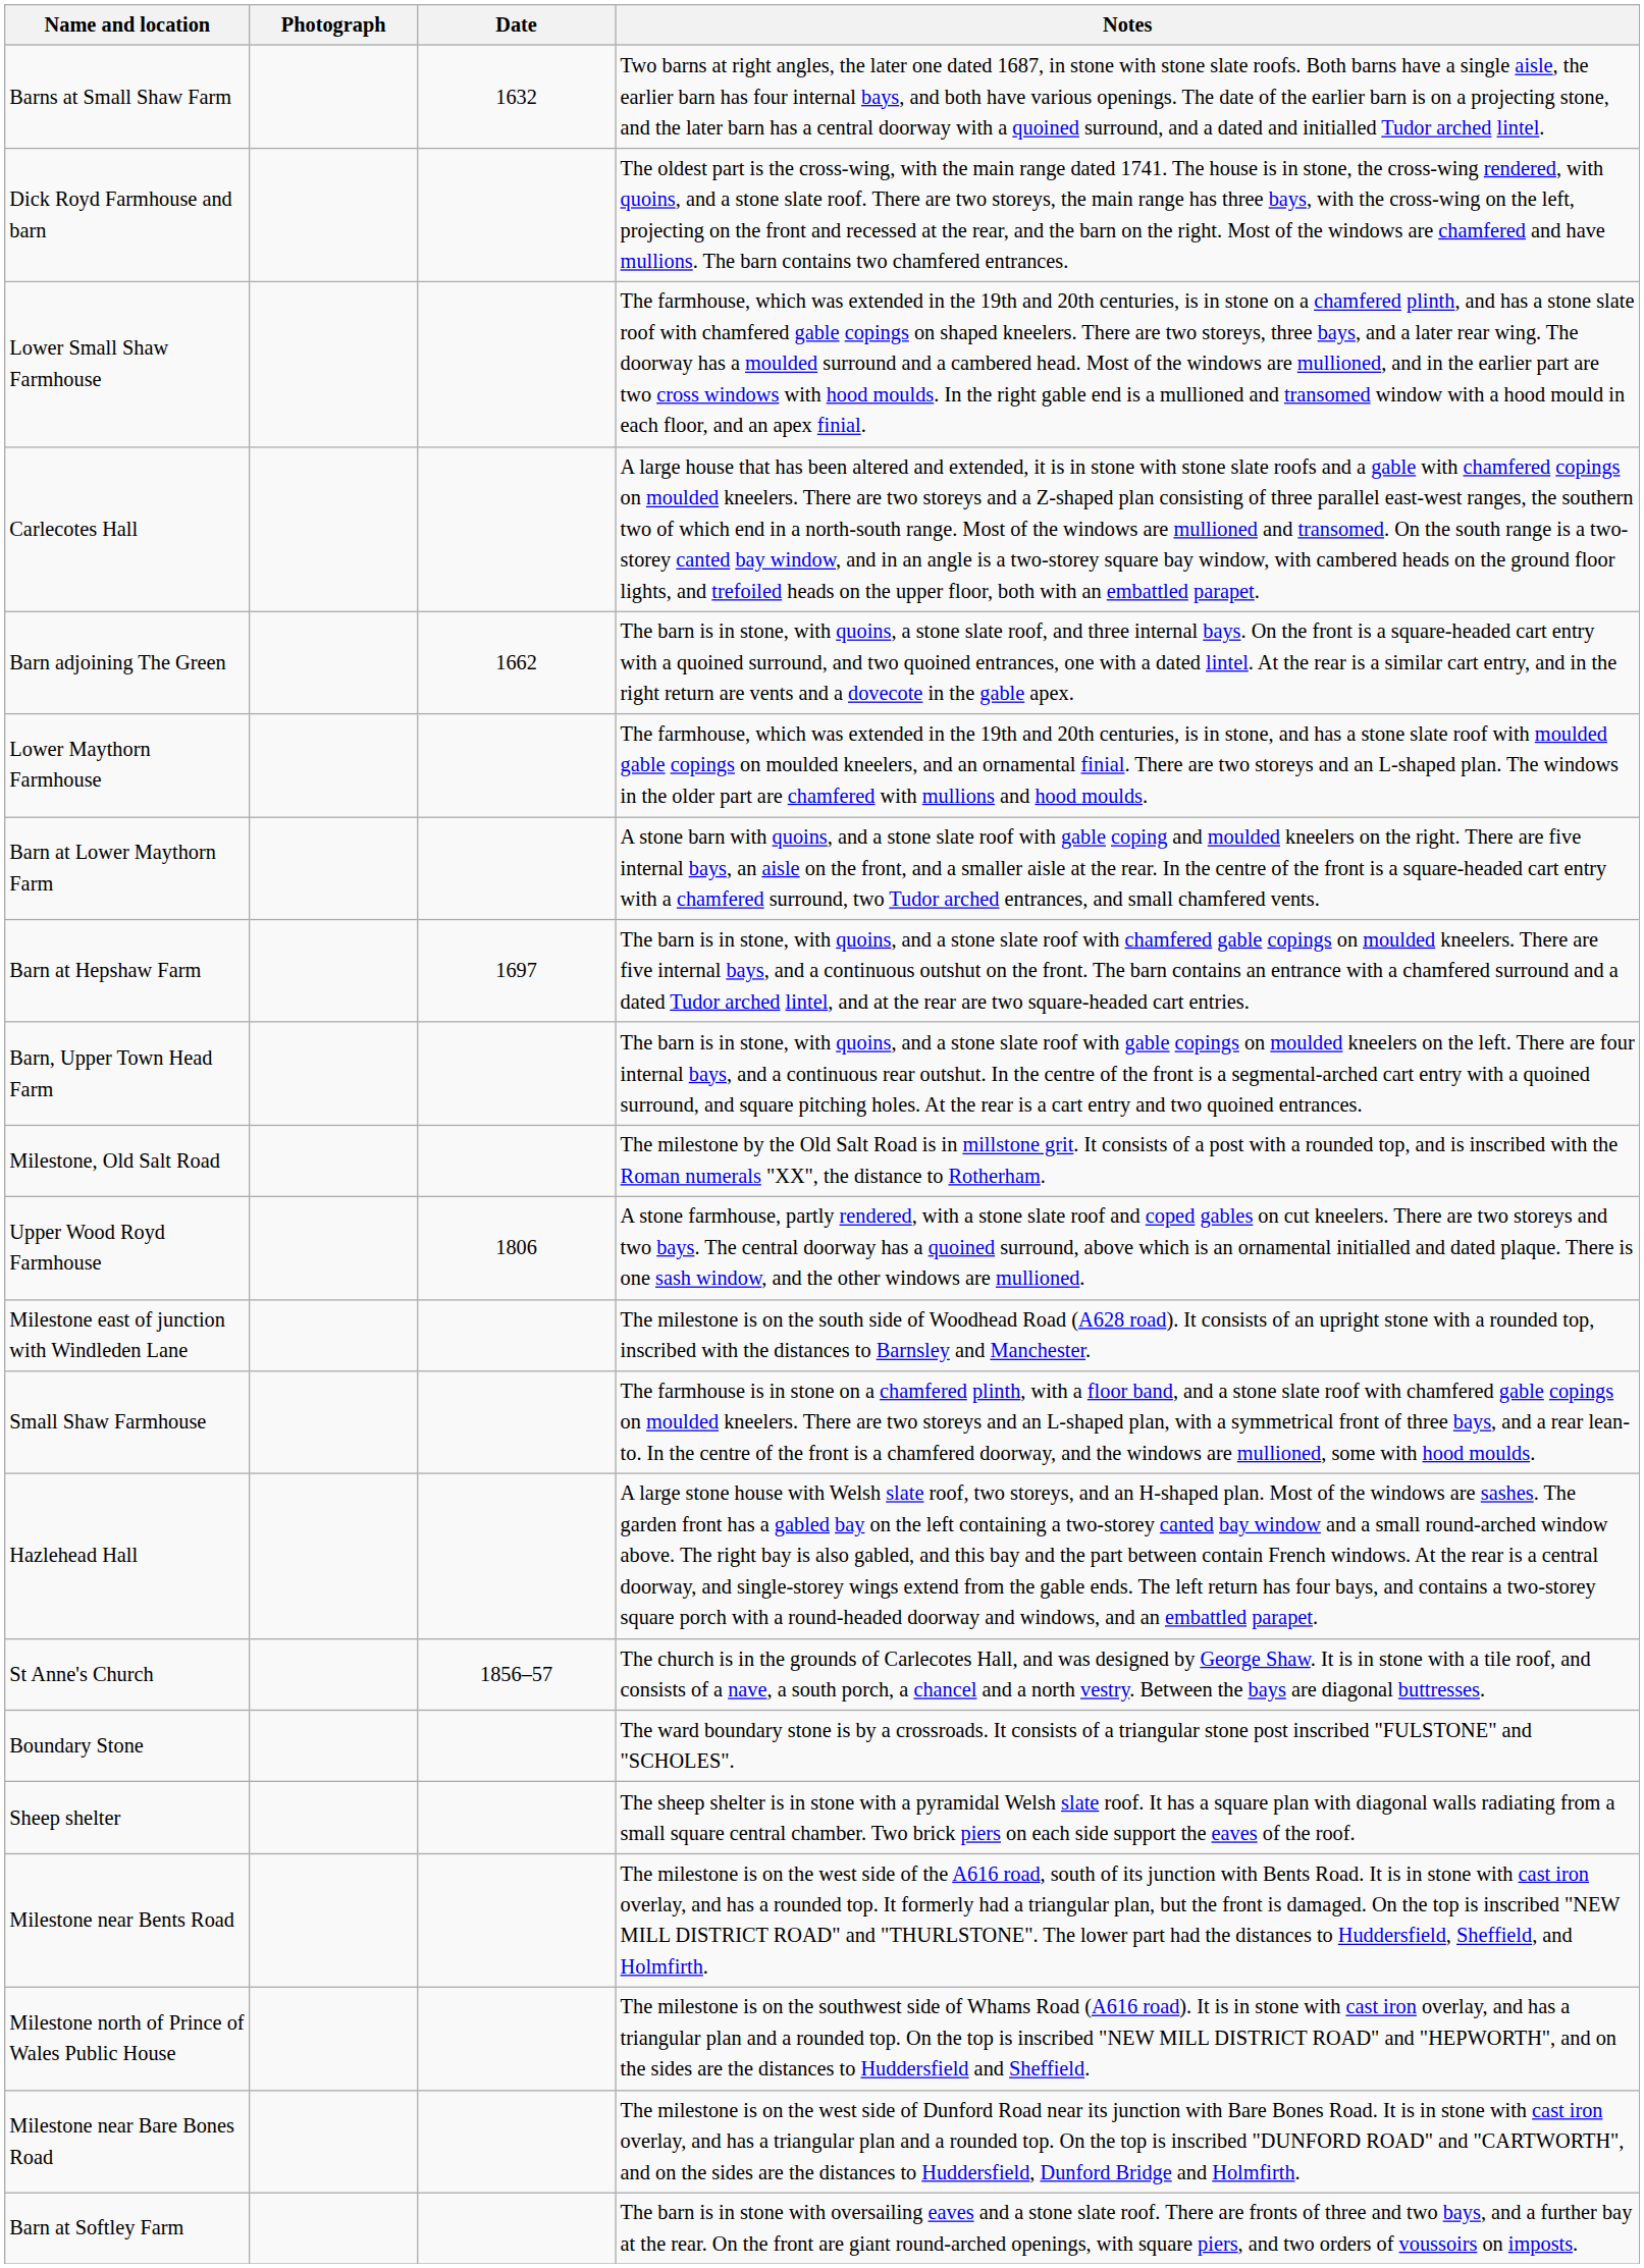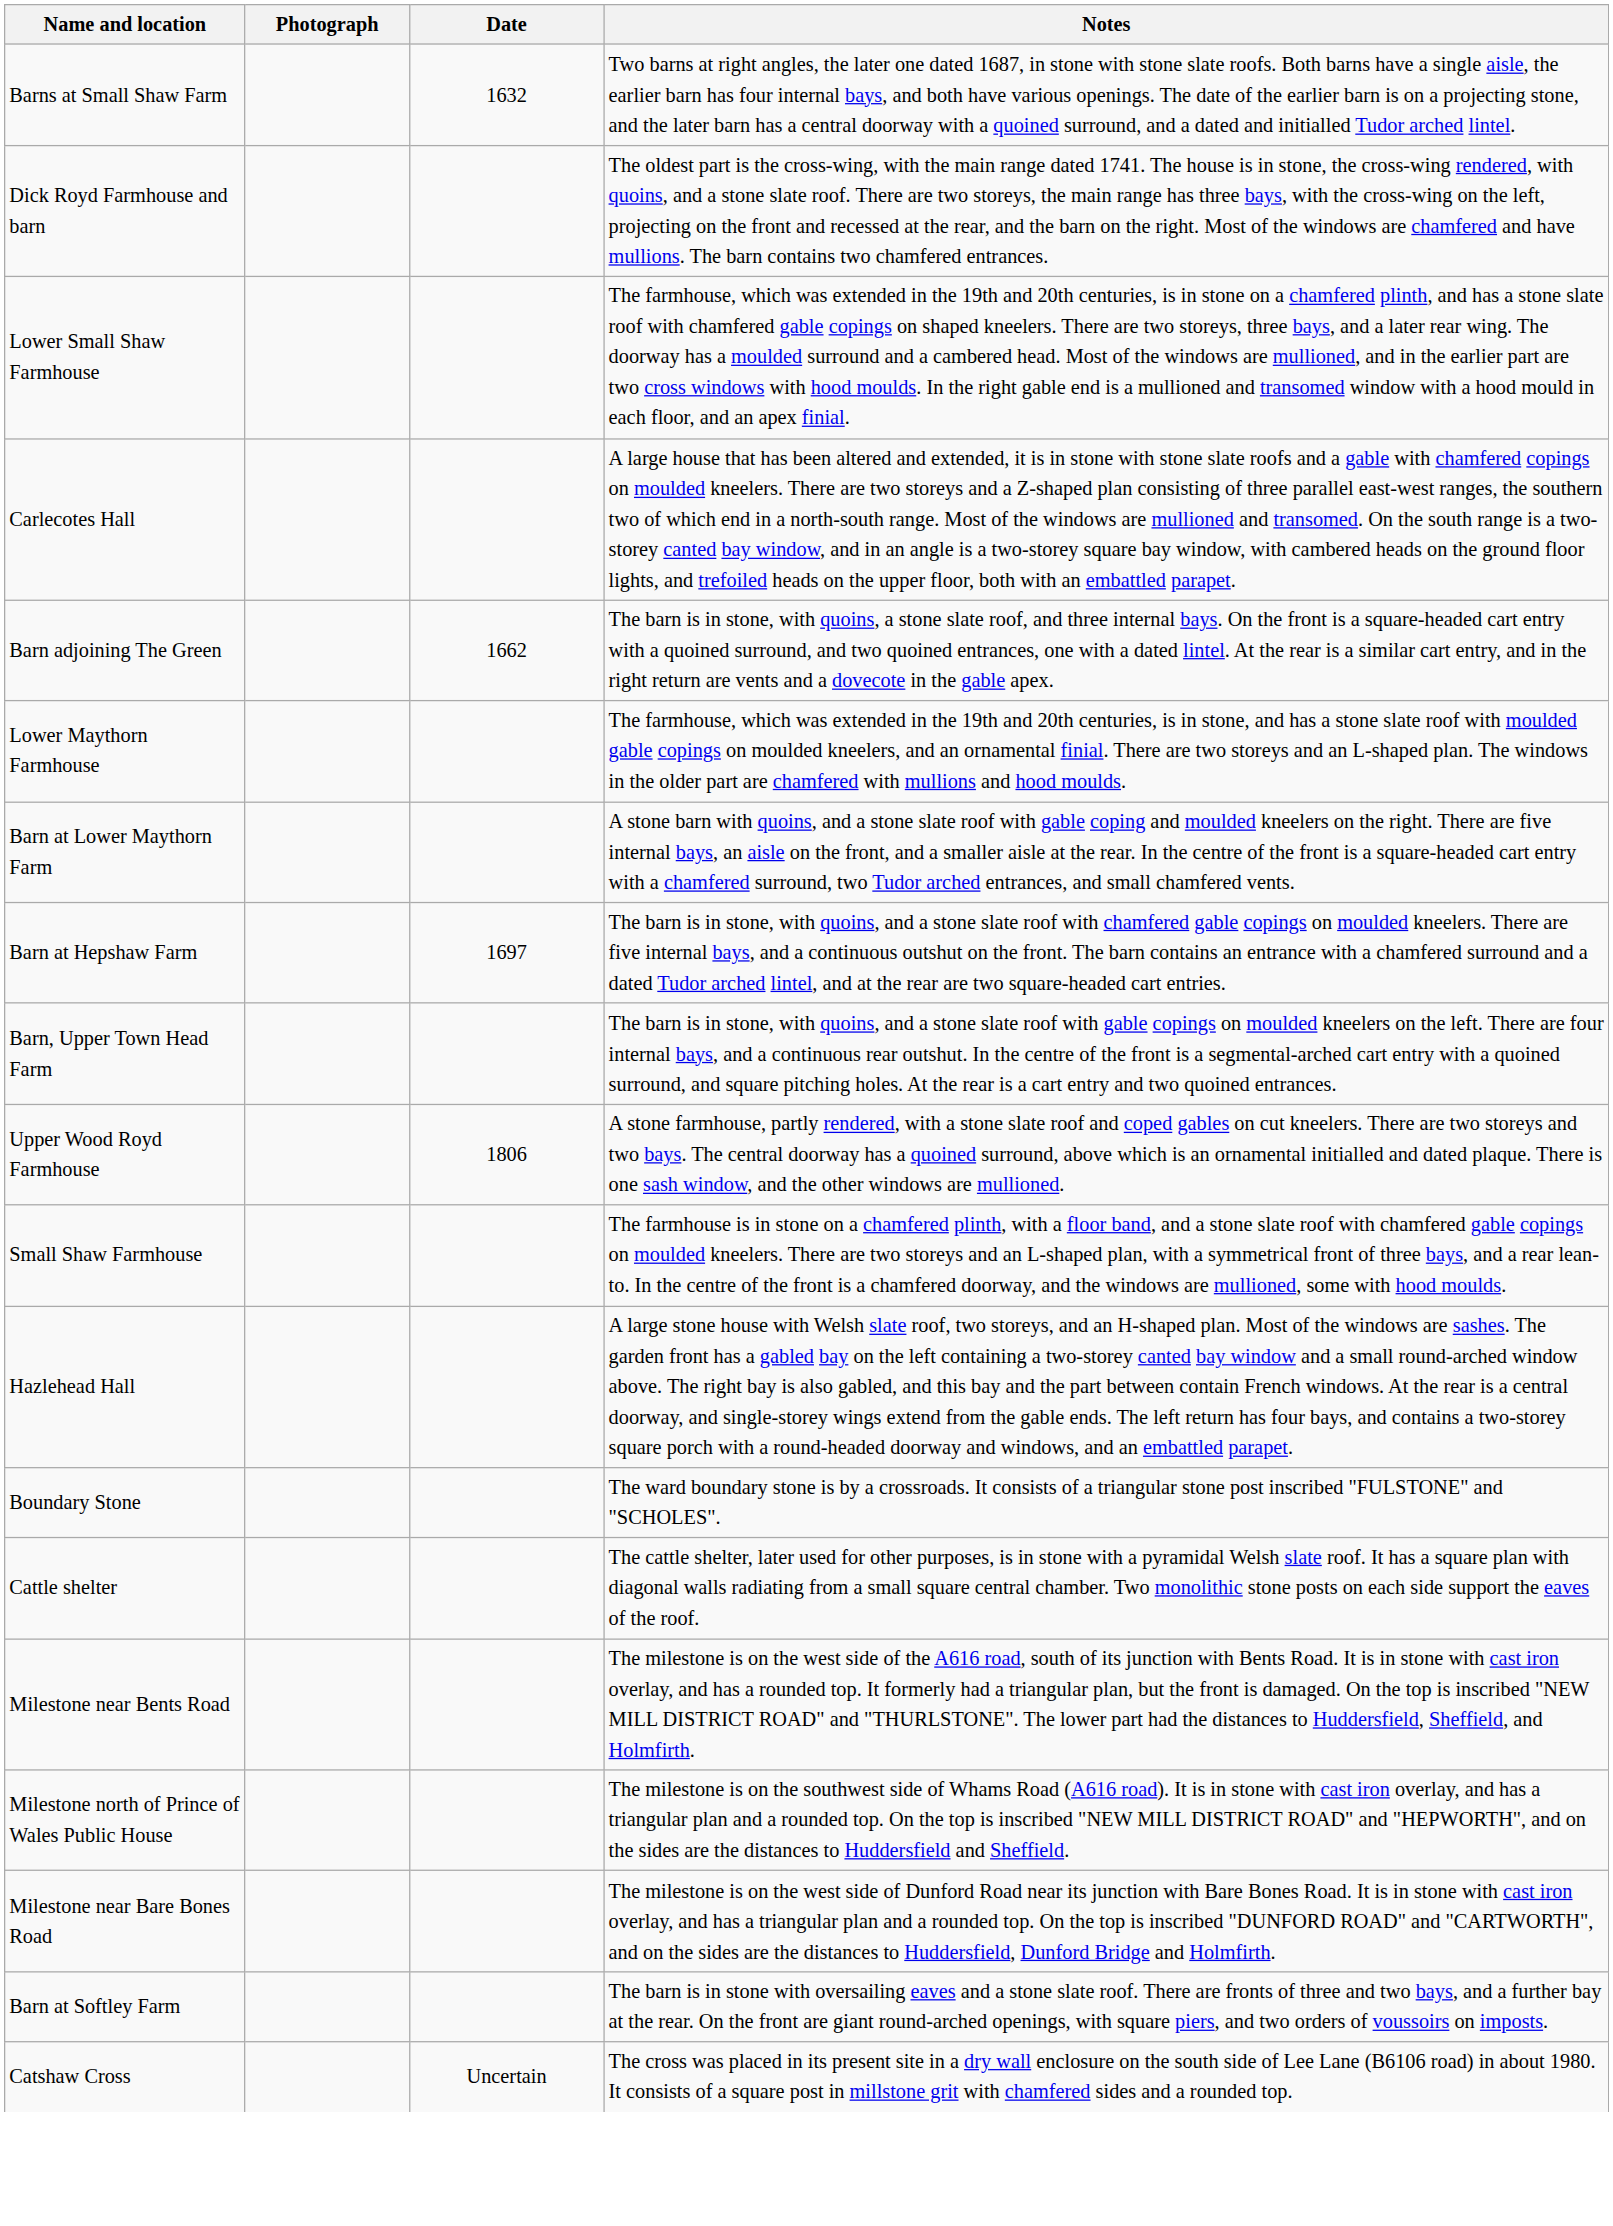 <table class="wikitable sortable plainrowheaders" style="width:100%; border:0px; text-align:left; line-height:150%">
 <tr>
 <th scope="col"  style="width:150px">Name and location</th>
 <th scope="col"  style="width:100px" class="unsortable">Photograph</th>
 <th scope="col"  style="width:120px">Date</th>
 <th scope="col"  style="width:650px" class="unsortable">Notes</th>
 </tr>
 <tr>
 <td>Barns at Small Shaw Farm<br><small></small></td>
 <td></td>
 <td align="center">1632</td>
 <td>Two barns at right angles, the later one dated 1687, in stone with stone slate roofs.  Both barns have a single <a href='#'>aisle</a>, the earlier barn has four internal <a href='#'>bays</a>, and both have various openings.  The date of the earlier barn is on a projecting stone, and the later barn has a central doorway with a <a href='#'>quoined</a> surround, and a dated and initialled <a href='#'>Tudor arched</a> <a href='#'>lintel</a>.</td>
 </tr>
 <tr>
 <td>Dick Royd Farmhouse and barn<br><small></small></td>
 <td></td>
 <td align="center"></td>
 <td>The oldest part is the cross-wing, with the main range dated 1741.  The house is in stone, the cross-wing <a href='#'>rendered</a>, with <a href='#'>quoins</a>, and a stone slate roof.  There are two storeys, the main range has three <a href='#'>bays</a>, with the cross-wing on the left, projecting on the front and recessed at the rear, and the barn on the right.  Most of the windows are <a href='#'>chamfered</a> and have <a href='#'>mullions</a>.  The barn contains two chamfered entrances.</td>
 </tr>
 <tr>
 <td>Lower Small Shaw Farmhouse<br><small></small></td>
 <td></td>
 <td align="center"></td>
 <td>The farmhouse, which was extended in the 19th and 20th centuries, is in stone on a <a href='#'>chamfered</a> <a href='#'>plinth</a>, and has a stone slate roof with chamfered <a href='#'>gable</a> <a href='#'>copings</a> on shaped kneelers.  There are two storeys, three <a href='#'>bays</a>, and a later rear wing.  The doorway has a <a href='#'>moulded</a> surround and a cambered head.  Most of the windows are <a href='#'>mullioned</a>, and in the earlier part are two <a href='#'>cross windows</a> with <a href='#'>hood moulds</a>.  In the right gable end is a mullioned and <a href='#'>transomed</a> window with a hood mould in each floor, and an apex <a href='#'>finial</a>.</td>
 </tr>
 <tr>
 <td>Carlecotes Hall<br><small></small></td>
 <td></td>
 <td align="center"></td>
 <td>A large house that has been altered and extended, it is in stone with stone slate roofs and a <a href='#'>gable</a> with <a href='#'>chamfered</a> <a href='#'>copings</a> on <a href='#'>moulded</a> kneelers.  There are two storeys and a Z-shaped plan consisting of three parallel east-west ranges, the southern two of which end in a north-south range.  Most of the windows are <a href='#'>mullioned</a> and <a href='#'>transomed</a>.  On the south range is a two-storey <a href='#'>canted</a> <a href='#'>bay window</a>, and in an angle is a two-storey square bay window, with cambered heads on the ground floor lights, and <a href='#'>trefoiled</a> heads on the upper floor, both with an <a href='#'>embattled</a> <a href='#'>parapet</a>.</td>
 </tr>
 <tr>
 <td>Barn adjoining The Green<br><small></small></td>
 <td></td>
 <td align="center">1662</td>
 <td>The barn is in stone, with <a href='#'>quoins</a>, a stone slate roof, and three internal <a href='#'>bays</a>.  On the front is a square-headed cart entry with a quoined surround, and two quoined entrances, one with a dated <a href='#'>lintel</a>.  At the rear is a similar cart entry, and in the right return are vents and a <a href='#'>dovecote</a> in the <a href='#'>gable</a> apex.</td>
 </tr>
 <tr>
 <td>Lower Maythorn Farmhouse<br><small></small></td>
 <td></td>
 <td align="center"></td>
 <td>The farmhouse, which was extended in the 19th and 20th centuries, is in stone, and has a stone slate roof with <a href='#'>moulded</a> <a href='#'>gable</a> <a href='#'>copings</a> on moulded kneelers, and an ornamental <a href='#'>finial</a>.  There are two storeys and an L-shaped plan.  The windows in the older part are <a href='#'>chamfered</a> with <a href='#'>mullions</a> and <a href='#'>hood moulds</a>.</td>
 </tr>
 <tr>
 <td>Barn at Lower Maythorn Farm<br><small></small></td>
 <td></td>
 <td align="center"></td>
 <td>A stone barn with <a href='#'>quoins</a>, and a stone slate roof with <a href='#'>gable</a> <a href='#'>coping</a> and <a href='#'>moulded</a> kneelers on the right.  There are five internal <a href='#'>bays</a>, an <a href='#'>aisle</a> on the front, and a smaller aisle at the rear.  In the centre of the front is a square-headed cart entry with a <a href='#'>chamfered</a> surround, two <a href='#'>Tudor arched</a> entrances, and small chamfered vents.</td>
 </tr>
 <tr>
 <td>Barn at Hepshaw Farm<br><small></small></td>
 <td></td>
 <td align="center">1697</td>
 <td>The barn is in stone, with <a href='#'>quoins</a>, and a stone slate roof with <a href='#'>chamfered</a> <a href='#'>gable</a> <a href='#'>copings</a> on <a href='#'>moulded</a> kneelers.  There are five internal <a href='#'>bays</a>, and a continuous outshut on the front.  The barn contains an entrance with a chamfered surround and a dated <a href='#'>Tudor arched</a> <a href='#'>lintel</a>, and at the rear are two square-headed cart entries.</td>
 </tr>
 <tr>
 <td>Barn, Upper Town Head Farm<br><small></small></td>
 <td></td>
 <td align="center"></td>
 <td>The barn is in stone, with <a href='#'>quoins</a>, and a stone slate roof with <a href='#'>gable</a> <a href='#'>copings</a> on <a href='#'>moulded</a> kneelers on the left.  There are four internal <a href='#'>bays</a>, and a continuous rear outshut.  In the centre of the front is a segmental-arched cart entry with a quoined surround, and square pitching holes.  At the rear is a cart entry and two quoined entrances.</td>
 </tr>
 <tr>
-<td>Milestone, Old Salt Road<br><small></small></td>
-<td></td>
-<td align="center"></td>
-<td>The milestone by the Old Salt Road is in <a href='#'>millstone grit</a>.  It consists of a post with a rounded top, and is inscribed with the <a href='#'>Roman numerals</a> "XX", the distance to <a href='#'>Rotherham</a>.</td>
-</tr>
-<tr>
 <td>Upper Wood Royd Farmhouse<br><small></small></td>
 <td></td>
 <td align="center">1806</td>
 <td>A stone farmhouse, partly <a href='#'>rendered</a>, with a stone slate roof and <a href='#'>coped</a> <a href='#'>gables</a> on cut kneelers.  There are two storeys and two <a href='#'>bays</a>.  The central doorway has a <a href='#'>quoined</a> surround, above which is an ornamental initialled and dated plaque.  There is one <a href='#'>sash window</a>, and the other windows are <a href='#'>mullioned</a>.</td>
-</tr>
-<tr>
-<td>Milestone east of junction with Windleden Lane<br><small></small></td>
-<td></td>
-<td align="center"></td>
-<td>The milestone is on the south side of Woodhead Road (<a href='#'>A628 road</a>).  It consists of an upright stone with a rounded top, inscribed with the distances to <a href='#'>Barnsley</a> and <a href='#'>Manchester</a>.</td>
 </tr>
 <tr>
 <td>Small Shaw Farmhouse<br><small></small></td>
 <td></td>
 <td align="center"></td>
 <td>The farmhouse is in stone on a <a href='#'>chamfered</a> <a href='#'>plinth</a>, with a <a href='#'>floor band</a>, and a stone slate roof with chamfered <a href='#'>gable</a> <a href='#'>copings</a> on <a href='#'>moulded</a> kneelers.  There are two storeys and an L-shaped plan, with a symmetrical front of three <a href='#'>bays</a>, and a rear lean-to.  In the centre of the front is a chamfered doorway, and the windows are <a href='#'>mullioned</a>, some with <a href='#'>hood moulds</a>.</td>
 </tr>
 <tr>
 <td>Hazlehead Hall<br><small></small></td>
 <td></td>
 <td align="center"></td>
 <td>A large stone house with Welsh <a href='#'>slate</a> roof, two storeys, and an H-shaped plan.  Most of the windows are <a href='#'>sashes</a>.  The garden front has a <a href='#'>gabled</a> <a href='#'>bay</a> on the left containing a two-storey <a href='#'>canted</a> <a href='#'>bay window</a> and a small round-arched window above.  The right bay is also gabled, and this bay and the part between contain French windows.  At the rear is a central doorway, and single-storey wings extend from the gable ends.  The left return has four bays, and contains a two-storey square porch with a round-headed doorway and windows, and an <a href='#'>embattled</a> <a href='#'>parapet</a>.</td>
 </tr>
 <tr>
-<td>St Anne's Church<br><small></small></td>
-<td></td>
-<td align="center">1856–57</td>
-<td>The church is in the grounds of Carlecotes Hall, and was designed by <a href='#'>George Shaw</a>.  It is in stone with a tile roof, and consists of a <a href='#'>nave</a>, a south porch, a <a href='#'>chancel</a> and a north <a href='#'>vestry</a>.  Between the <a href='#'>bays</a> are diagonal <a href='#'>buttresses</a>.</td>
-</tr>
-<tr>
 <td>Boundary Stone<br><small></small></td>
 <td></td>
 <td align="center"></td>
 <td>The ward boundary stone is by a crossroads.  It consists of a triangular stone post inscribed "FULSTONE" and "SCHOLES".</td>
 </tr>
 <tr>
-<td>Sheep shelter<br><small></small></td>
+<td>Cattle shelter<br><small></small></td>
 <td></td>
 <td align="center"></td>
-<td>The sheep shelter is in stone with a pyramidal Welsh <a href='#'>slate</a> roof.  It has a square plan with diagonal walls radiating from a small square central chamber.  Two brick <a href='#'>piers</a> on each side support the <a href='#'>eaves</a> of the roof.</td>
+<td>The cattle shelter, later used for other purposes, is in stone with a pyramidal Welsh <a href='#'>slate</a> roof.  It has a square plan with diagonal walls radiating from a small square central chamber.  Two <a href='#'>monolithic</a> stone posts on each side support the <a href='#'>eaves</a> of the roof.</td>
 </tr>
 <tr>
 <td>Milestone near Bents Road<br><small></small></td>
 <td></td>
 <td align="center"></td>
 <td>The milestone is on the west side of the <a href='#'>A616 road</a>, south of its junction with Bents Road.  It is in stone with <a href='#'>cast iron</a> overlay, and has a rounded top.  It formerly had a triangular plan, but the front is damaged.  On the top is inscribed "NEW MILL DISTRICT ROAD" and "THURLSTONE".  The lower part had the distances to <a href='#'>Huddersfield</a>, <a href='#'>Sheffield</a>, and <a href='#'>Holmfirth</a>.</td>
 </tr>
 <tr>
 <td>Milestone north of Prince of Wales Public House<br><small></small></td>
 <td></td>
 <td align="center"></td>
 <td>The milestone is on the southwest side of Whams Road (<a href='#'>A616 road</a>).  It is in stone with <a href='#'>cast iron</a> overlay, and has a triangular plan and a rounded top. On the top is inscribed "NEW MILL DISTRICT ROAD" and "HEPWORTH", and on the sides are the distances to <a href='#'>Huddersfield</a> and <a href='#'>Sheffield</a>.</td>
 </tr>
 <tr>
 <td>Milestone near Bare Bones Road<br><small></small></td>
 <td></td>
 <td align="center"></td>
 <td>The milestone is on the west side of Dunford Road near its junction with Bare Bones Road.  It is in stone with <a href='#'>cast iron</a> overlay, and has a triangular plan and a rounded top. On the top is inscribed "DUNFORD ROAD" and "CARTWORTH", and on the sides are the distances to <a href='#'>Huddersfield</a>, <a href='#'>Dunford Bridge</a> and <a href='#'>Holmfirth</a>.</td>
 </tr>
 <tr>
 <td>Barn at Softley Farm<br><small></small></td>
 <td></td>
 <td align="center"></td>
 <td>The barn is in stone with oversailing <a href='#'>eaves</a> and a stone slate roof.  There are fronts of three and two <a href='#'>bays</a>, and a further bay at the rear.  On the front are giant round-arched openings, with square <a href='#'>piers</a>, and two orders of <a href='#'>voussoirs</a> on <a href='#'>imposts</a>.</td>
 </tr>
 <tr>
+<td>Catshaw Cross<br><small></small></td>
+<td></td>
+<td align="center">Uncertain</td>
+<td>The cross was placed in its present site in a <a href='#'>dry wall</a> enclosure on the south side of Lee Lane (B6106 road) in about 1980.  It consists of a square post in <a href='#'>millstone grit</a> with <a href='#'>chamfered</a> sides and a rounded top.</td>
+</tr>
+<tr>
 </tr>
 </table>
